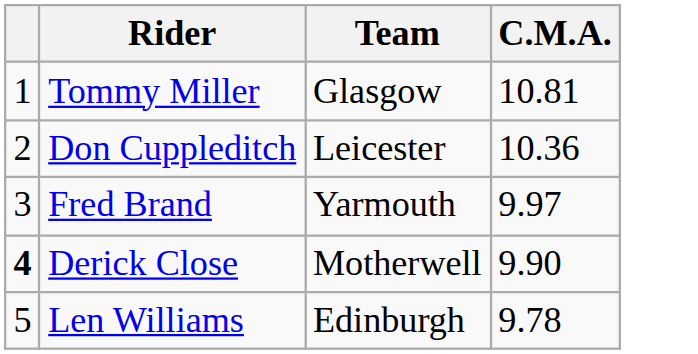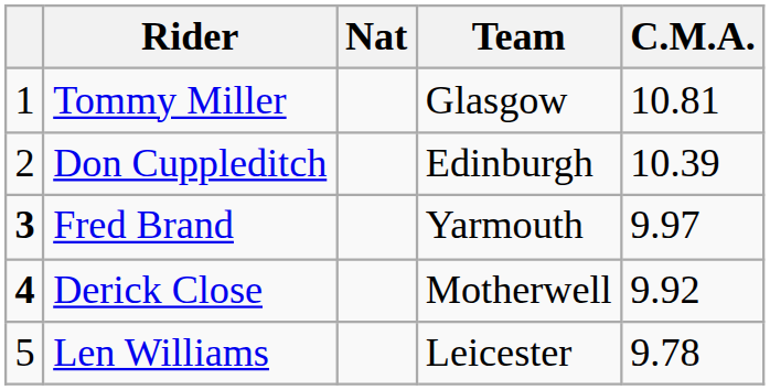 <table class=wikitable>
 <tr>
 <th></th>
 <th>Rider</th>
+<th>Nat</th>
 <th>Team</th>
 <th>C.M.A.</th>
 </tr>
 <tr>
 <td align="center">1</td>
 <td><a href='#'>Tommy Miller</a></td>
+<td></td>
 <td>Glasgow</td>
 <td>10.81</td>
 </tr>
 <tr>
 <td align="center">2</td>
 <td><a href='#'>Don Cuppleditch</a></td>
-<td>Leicester</td>
-<td>10.36</td>
+<td></td>
+<td>Edinburgh</td>
+<td>10.39</td>
 </tr>
 <tr>
-<td align="center">3</td>
+<td align="center"><strong>3</strong></td>
 <td><a href='#'>Fred Brand</a></td>
+<td></td>
 <td>Yarmouth</td>
 <td>9.97</td>
 </tr>
 <tr>
 <td align="center"><strong>4</strong></td>
 <td><a href='#'>Derick Close</a></td>
+<td></td>
 <td>Motherwell</td>
-<td>9.90</td>
+<td>9.92</td>
 </tr>
 <tr>
 <td align="center">5</td>
 <td><a href='#'>Len Williams</a></td>
-<td>Edinburgh</td>
+<td></td>
+<td>Leicester</td>
 <td>9.78</td>
 </tr>
 </table>
